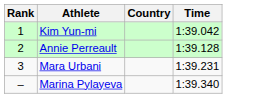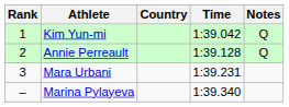 <table class="wikitable" style="text-align:center">
 <tr>
 <th>Rank</th>
 <th>Athlete</th>
 <th>Country</th>
 <th>Time</th>
+<th>Notes</th>
 </tr>
 <tr bgcolor=ccffcc>
 <td>1</td>
 <td align=left><a href='#'>Kim Yun-mi</a></td>
 <td align=left></td>
 <td>1:39.042</td>
+<td>Q</td>
 </tr>
 <tr bgcolor=ccffcc>
 <td>2</td>
 <td align=left><a href='#'>Annie Perreault</a></td>
 <td align=left></td>
 <td>1:39.128</td>
+<td>Q</td>
 </tr>
 <tr>
 <td>3</td>
 <td align=left><a href='#'>Mara Urbani</a></td>
 <td align=left></td>
 <td>1:39.231</td>
+<td></td>
 </tr>
 <tr>
 <td>–</td>
 <td align=left><a href='#'>Marina Pylayeva</a></td>
 <td align=left></td>
 <td>1:39.340</td>
+<td></td>
 </tr>
 </table>
